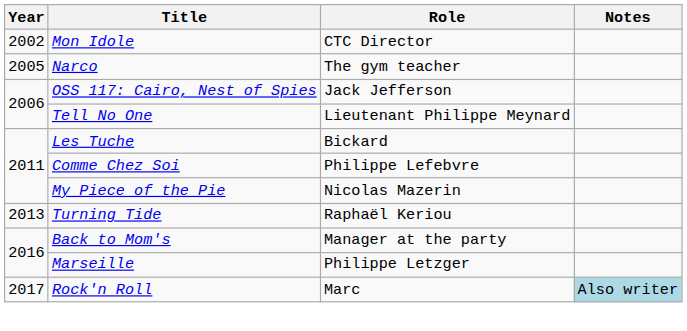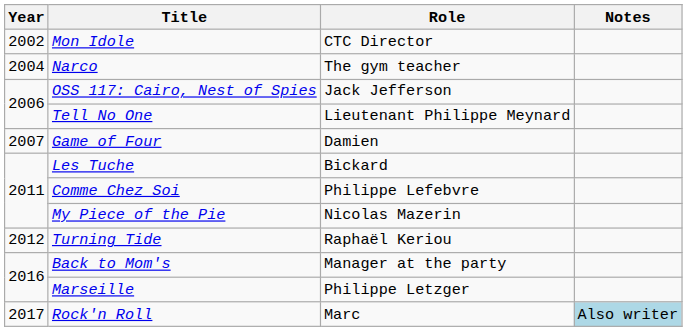 <table class="wikitable sortable">
 <tr>
 <th>Year</th>
 <th>Title</th>
 <th>Role</th>
 <th>Notes</th>
 </tr>
 <tr>
 <td>2002</td>
 <td><em><a href='#'>Mon Idole</a></em></td>
 <td>CTC Director</td>
 <td></td>
 </tr>
 <tr>
-<td>2005</td>
+<td>2004</td>
 <td><em><a href='#'>Narco</a></em></td>
 <td>The gym teacher</td>
 <td></td>
 </tr>
 <tr>
 <td rowspan="2">2006</td>
 <td><em><a href='#'>OSS 117: Cairo, Nest of Spies</a></em></td>
 <td>Jack Jefferson</td>
 <td></td>
 </tr>
 <tr>
 <td><em><a href='#'>Tell No One</a></em></td>
 <td>Lieutenant Philippe Meynard</td>
+<td></td>
+</tr>
+<tr>
+<td>2007</td>
+<td><em><a href='#'>Game of Four</a></em></td>
+<td>Damien</td>
 <td></td>
 </tr>
 <tr>
 <td rowspan="3">2011</td>
 <td><em><a href='#'>Les Tuche</a></em></td>
 <td>Bickard</td>
 <td></td>
 </tr>
 <tr>
 <td><em><a href='#'>Comme Chez Soi</a></em></td>
 <td>Philippe Lefebvre</td>
 <td></td>
 </tr>
 <tr>
 <td><em><a href='#'>My Piece of the Pie</a></em></td>
 <td>Nicolas Mazerin</td>
 <td></td>
 </tr>
 <tr>
-<td>2013</td>
+<td>2012</td>
 <td><em><a href='#'>Turning Tide</a></em></td>
 <td>Raphaël Keriou</td>
 <td></td>
 </tr>
 <tr>
 <td rowspan=2>2016</td>
 <td><em><a href='#'>Back to Mom's</a></em></td>
 <td>Manager at the party</td>
 <td></td>
 </tr>
 <tr>
 <td><em><a href='#'>Marseille</a></em></td>
 <td>Philippe Letzger</td>
 <td></td>
 </tr>
 <tr>
 <td>2017</td>
 <td><em><a href='#'>Rock'n Roll</a></em></td>
 <td>Marc</td>
 <td style="background: lightblue;">Also writer</td>
 </tr>
 </table>
